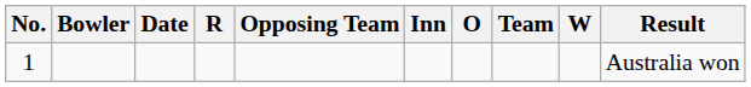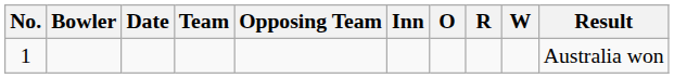 <table class="wikitable sortable">
 <tr align=center>
 <th>No.</th>
 <th>Bowler</th>
 <th>Date</th>
-<th scope="col" style="width:20px;">R</th>
+<th>Team</th>
 <th>Opposing Team</th>
 <th scope="col" style="width:20px;">Inn</th>
 <th scope="col" style="width:20px;">O</th>
-<th>Team</th>
+<th scope="col" style="width:20px;">R</th>
 <th scope="col" style="width:20px;">W</th>
 <th>Result</th>
 </tr>
 <tr align=center>
 <td>1</td>
 <td></td>
 <td></td>
 <td></td>
 <td></td>
 <td></td>
 <td></td>
 <td></td>
 <td></td>
 <td>Australia won</td>
 </tr>
 </table>
